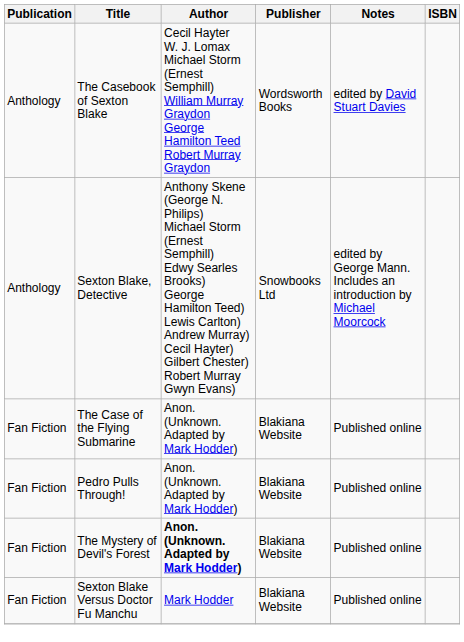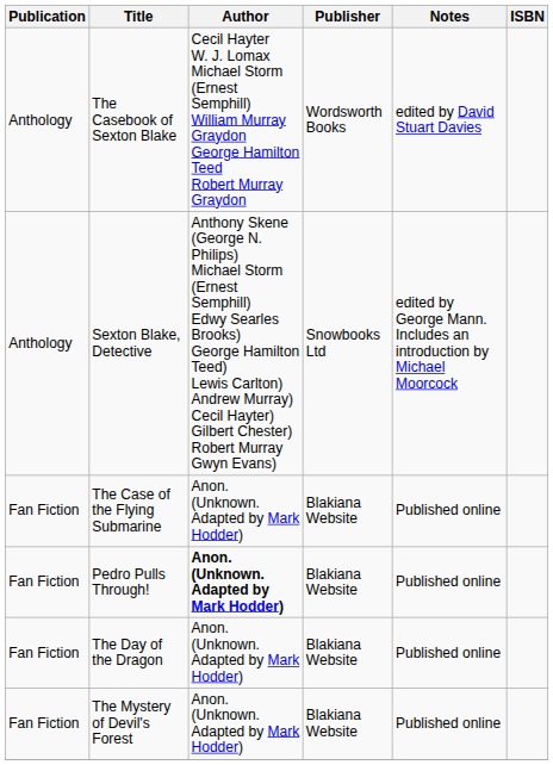 <table class="wikitable">
 <tr>
 <th>Publication</th>
 <th>Title</th>
 <th>Author</th>
 <th>Publisher</th>
 <th>Notes</th>
 <th>ISBN</th>
 </tr>
 <tr>
 <td>Anthology</td>
 <td>The Casebook of Sexton Blake</td>
 <td>Cecil Hayter<br>W. J. Lomax<br>Michael Storm (Ernest Semphill)<br><a href='#'>William Murray Graydon</a><br><a href='#'>George Hamilton Teed</a><br><a href='#'>Robert Murray Graydon</a></td>
 <td>Wordsworth Books</td>
 <td>edited by <a href='#'>David Stuart Davies</a></td>
 <td></td>
 </tr>
 <tr>
 <td>Anthology</td>
 <td>Sexton Blake, Detective</td>
 <td>Anthony Skene (George N. Philips)<br>Michael Storm (Ernest Semphill)<br>Edwy Searles Brooks)<br>George Hamilton Teed)<br>Lewis Carlton)<br>Andrew Murray)<br> Cecil Hayter)<br>Gilbert Chester)<br>Robert Murray<br>Gwyn Evans)<br></td>
 <td>Snowbooks Ltd</td>
 <td>edited by George Mann. <br> Includes an introduction by <a href='#'>Michael Moorcock</a></td>
 <td></td>
 </tr>
 <tr>
 <td>Fan Fiction</td>
 <td>The Case of the Flying Submarine</td>
 <td>Anon. (Unknown. Adapted by <a href='#'>Mark Hodder</a>)</td>
 <td>Blakiana Website</td>
 <td>Published online</td>
 <td></td>
 </tr>
 <tr>
 <td>Fan Fiction</td>
 <td>Pedro Pulls Through!</td>
+<td><strong>Anon. (Unknown. Adapted by <a href='#'>Mark Hodder</a>)</strong></td>
+<td>Blakiana Website</td>
+<td>Published online</td>
+<td></td>
+</tr>
+<tr>
+<td>Fan Fiction</td>
+<td>The Day of the Dragon</td>
 <td>Anon. (Unknown. Adapted by <a href='#'>Mark Hodder</a>)</td>
 <td>Blakiana Website</td>
 <td>Published online</td>
 <td></td>
 </tr>
 <tr>
 <td>Fan Fiction</td>
 <td>The Mystery of Devil's Forest</td>
-<td><strong>Anon. (Unknown. Adapted by <a href='#'>Mark Hodder</a>)</strong></td>
-<td>Blakiana Website</td>
-<td>Published online</td>
-<td></td>
-</tr>
-<tr>
-<td>Fan Fiction</td>
-<td>Sexton Blake Versus Doctor Fu Manchu</td>
-<td><a href='#'>Mark Hodder</a></td>
+<td>Anon. (Unknown. Adapted by <a href='#'>Mark Hodder</a>)</td>
 <td>Blakiana Website</td>
 <td>Published online</td>
 <td></td>
 </tr>
 <tr>
 </tr>
 </table>
